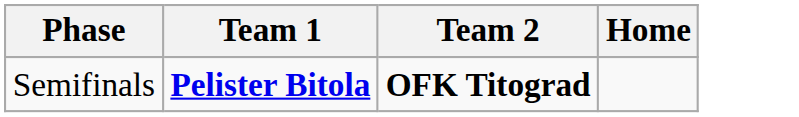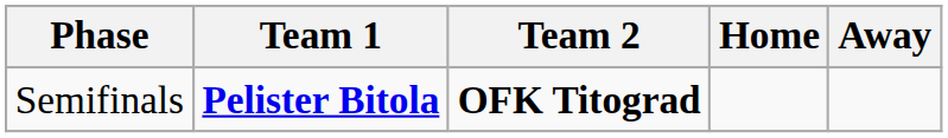 <table class="wikitable">
 <tr>
 <th>Phase</th>
 <th>Team 1</th>
 <th>Team 2</th>
 <th>Home</th>
+<th>Away</th>
 </tr>
 <tr>
 <td>Semifinals</td>
 <td><strong><a href='#'>Pelister Bitola</a></strong></td>
 <td><strong>OFK Titograd</strong></td>
 <td></td>
+<td></td>
 </tr>
 </table>
